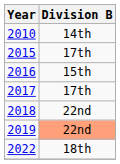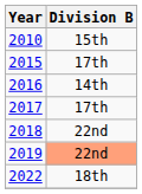 <table class="wikitable" style="text-align:center">
 <tr>
 <th>Year</th>
 <th>Division B</th>
 </tr>
 <tr>
 <td><a href='#'>2010</a></td>
-<td>14th</td>
+<td>15th</td>
 </tr>
 <tr>
 <td><a href='#'>2015</a></td>
 <td>17th</td>
 </tr>
 <tr>
 <td><a href='#'>2016</a></td>
-<td>15th</td>
+<td>14th</td>
 </tr>
 <tr>
 <td><a href='#'>2017</a></td>
 <td>17th</td>
 </tr>
 <tr>
 <td><a href='#'>2018</a></td>
 <td>22nd</td>
 </tr>
 <tr>
 <td><a href='#'>2019</a></td>
 <td style="background: lightsalmon;">22nd</td>
 </tr>
 <tr>
 <td><a href='#'>2022</a></td>
 <td>18th</td>
 </tr>
 <tr>
 </tr>
 </table>
